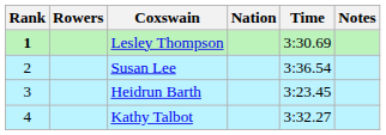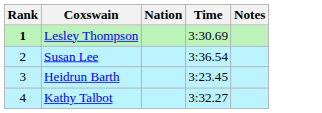 <table class="wikitable sortable" style="text-align:center">
 <tr>
 <th>Rank</th>
-<th>Rowers</th>
 <th>Coxswain</th>
 <th>Nation</th>
 <th>Time</th>
 <th>Notes</th>
 </tr>
 <tr bgcolor=bbf3bb>
 <td><strong>1</strong></td>
-<td align=left data-sort-value="Armbrust, Barbara"></td>
 <td align=left data-sort-value="Thompson, Lesley"><a href='#'>Lesley Thompson</a></td>
 <td align=left></td>
 <td>3:30.69</td>
 <td></td>
 </tr>
 <tr bgcolor=bbf3ff>
 <td>2</td>
-<td align=left data-sort-value="Brancourt, Karen"></td>
 <td align=left data-sort-value="Lee, Susan"><a href='#'>Susan Lee</a></td>
 <td align=left></td>
 <td>3:36.54</td>
 <td></td>
 </tr>
 <tr bgcolor=bbf3ff>
 <td>3</td>
-<td align=left data-sort-value="Beblo, Angelika"></td>
 <td align=left data-sort-value="Barth, Heidrun"><a href='#'>Heidrun Barth</a></td>
 <td align=left></td>
 <td>3:23.45</td>
 <td></td>
 </tr>
 <tr bgcolor=bbf3ff>
 <td>4</td>
-<td align=left data-sort-value="Ball, Katie"></td>
 <td align=left data-sort-value="Talbot, Kathy"><a href='#'>Kathy Talbot</a></td>
 <td align=left></td>
 <td>3:32.27</td>
 <td></td>
 </tr>
 </table>
